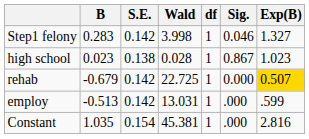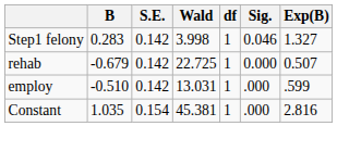 <table class="wikitable">
 <tr>
 <th></th>
 <th>B</th>
 <th>S.E.</th>
 <th>Wald</th>
 <th>df</th>
 <th>Sig.</th>
 <th>Exp(B)</th>
 </tr>
 <tr>
 <td>Step1 felony </td>
 <td> 0.283 </td>
 <td> 0.142 </td>
 <td> 3.998 </td>
 <td> 1 </td>
 <td> 0.046 </td>
 <td> 1.327 </td>
 </tr>
 <tr>
-<td> high school </td>
-<td> 0.023 </td>
-<td> 0.138 </td>
-<td> 0.028</td>
-<td> 1 </td>
-<td> 0.867 </td>
-<td> 1.023 </td>
-</tr>
-<tr>
 <td> rehab </td>
 <td> -0.679 </td>
 <td> 0.142 </td>
 <td> 22.725</td>
 <td> 1</td>
 <td> 0.000 </td>
-<td style="background: gold;"> 0.507 </td>
+<td> 0.507 </td>
 </tr>
 <tr>
 <td> employ </td>
-<td> -0.513 </td>
+<td> -0.510 </td>
 <td> 0.142 </td>
 <td> 13.031</td>
 <td> 1</td>
 <td> .000 </td>
 <td> .599 </td>
 </tr>
 <tr>
 <td> Constant </td>
 <td> 1.035 </td>
 <td> 0.154 </td>
 <td> 45.381</td>
 <td> 1</td>
 <td> .000 </td>
 <td> 2.816 </td>
 </tr>
 </table>
